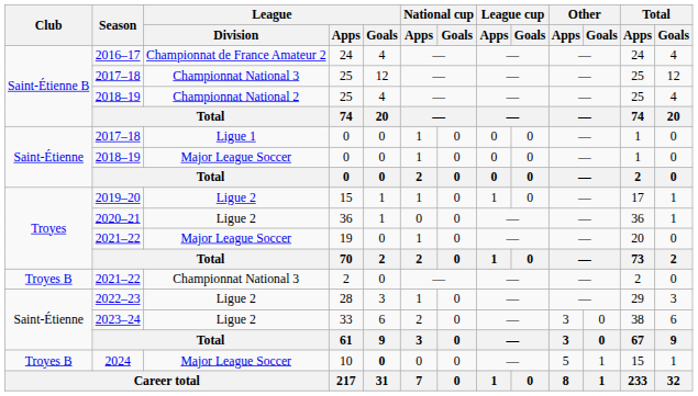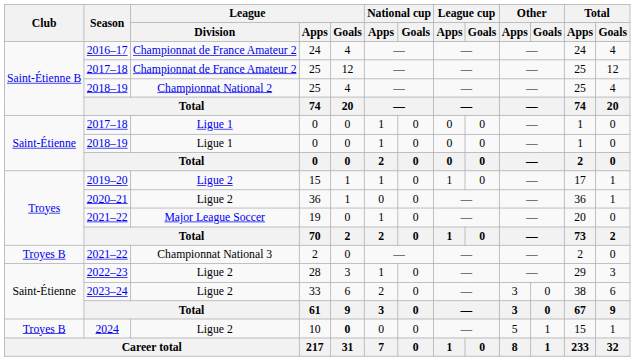 <table class="wikitable" style="text-align:center">
 <tr>
 <th rowspan="2">Club</th>
 <th rowspan="2">Season</th>
 <th colspan="3">League</th>
 <th colspan="2">National cup</th>
 <th colspan="2">League cup</th>
 <th colspan="2">Other</th>
 <th colspan="2">Total</th>
 </tr>
 <tr>
 <th>Division</th>
 <th>Apps</th>
 <th>Goals</th>
 <th>Apps</th>
 <th>Goals</th>
 <th>Apps</th>
 <th>Goals</th>
 <th>Apps</th>
 <th>Goals</th>
 <th>Apps</th>
 <th>Goals</th>
 </tr>
 <tr>
 <td rowspan="4"><a href='#'>Saint-Étienne B</a></td>
 <td><a href='#'>2016–17</a></td>
 <td><a href='#'>Championnat de France Amateur 2</a></td>
 <td>24</td>
 <td>4</td>
 <td colspan="2">—</td>
 <td colspan="2">—</td>
 <td colspan="2">—</td>
 <td>24</td>
 <td>4</td>
 </tr>
 <tr>
 <td><a href='#'>2017–18</a></td>
-<td><a href='#'>Championnat National 3</a></td>
+<td><a href='#'>Championnat de France Amateur 2</a></td>
 <td>25</td>
 <td>12</td>
 <td colspan="2">—</td>
 <td colspan="2">—</td>
 <td colspan="2">—</td>
 <td>25</td>
 <td>12</td>
 </tr>
 <tr>
 <td><a href='#'>2018–19</a></td>
 <td><a href='#'>Championnat National 2</a></td>
 <td>25</td>
 <td>4</td>
 <td colspan="2">—</td>
 <td colspan="2">—</td>
 <td colspan="2">—</td>
 <td>25</td>
 <td>4</td>
 </tr>
 <tr>
 <th colspan="2">Total</th>
 <th>74</th>
 <th>20</th>
 <th colspan="2">—</th>
 <th colspan="2">—</th>
 <th colspan="2">—</th>
 <th>74</th>
 <th>20</th>
 </tr>
 <tr>
 <td rowspan="3"><a href='#'>Saint-Étienne</a></td>
 <td><a href='#'>2017–18</a></td>
 <td><a href='#'>Ligue 1</a></td>
 <td>0</td>
 <td>0</td>
 <td>1</td>
 <td>0</td>
 <td>0</td>
 <td>0</td>
 <td colspan="2">—</td>
 <td>1</td>
 <td>0</td>
 </tr>
 <tr>
 <td><a href='#'>2018–19</a></td>
-<td><a href='#'>Major League Soccer</a></td>
+<td>Ligue 1</td>
 <td>0</td>
 <td>0</td>
 <td>1</td>
 <td>0</td>
 <td>0</td>
 <td>0</td>
 <td colspan="2">—</td>
 <td>1</td>
 <td>0</td>
 </tr>
 <tr>
 <th colspan="2">Total</th>
 <th>0</th>
 <th>0</th>
 <th>2</th>
 <th>0</th>
 <th>0</th>
 <th>0</th>
 <th colspan="2">—</th>
 <th>2</th>
 <th>0</th>
 </tr>
 <tr>
 <td rowspan="4"><a href='#'>Troyes</a></td>
 <td><a href='#'>2019–20</a></td>
 <td><a href='#'>Ligue 2</a></td>
 <td>15</td>
 <td>1</td>
 <td>1</td>
 <td>0</td>
 <td>1</td>
 <td>0</td>
 <td colspan="2">—</td>
 <td>17</td>
 <td>1</td>
 </tr>
 <tr>
 <td><a href='#'>2020–21</a></td>
 <td>Ligue 2</td>
 <td>36</td>
 <td>1</td>
 <td>0</td>
 <td>0</td>
 <td colspan="2">—</td>
 <td colspan="2">—</td>
 <td>36</td>
 <td>1</td>
 </tr>
 <tr>
 <td><a href='#'>2021–22</a></td>
 <td><a href='#'>Major League Soccer</a></td>
 <td>19</td>
 <td>0</td>
 <td>1</td>
 <td>0</td>
 <td colspan="2">—</td>
 <td colspan="2">—</td>
 <td>20</td>
 <td>0</td>
 </tr>
 <tr>
 <th colspan="2">Total</th>
 <th>70</th>
 <th>2</th>
 <th>2</th>
 <th>0</th>
 <th>1</th>
 <th>0</th>
 <th colspan="2">—</th>
 <th>73</th>
 <th>2</th>
 </tr>
 <tr>
 <td><a href='#'>Troyes B</a></td>
 <td><a href='#'>2021–22</a></td>
 <td>Championnat National 3</td>
 <td>2</td>
 <td>0</td>
 <td colspan="2">—</td>
 <td colspan="2">—</td>
 <td colspan="2">—</td>
 <td>2</td>
 <td>0</td>
 </tr>
 <tr>
 <td rowspan="3">Saint-Étienne</td>
 <td><a href='#'>2022–23</a></td>
 <td>Ligue 2</td>
 <td>28</td>
 <td>3</td>
 <td>1</td>
 <td>0</td>
 <td colspan="2">—</td>
 <td colspan="2">—</td>
 <td>29</td>
 <td>3</td>
 </tr>
 <tr>
 <td><a href='#'>2023–24</a></td>
 <td>Ligue 2</td>
 <td>33</td>
 <td>6</td>
 <td>2</td>
 <td>0</td>
 <td colspan="2">—</td>
 <td>3</td>
 <td>0</td>
 <td>38</td>
 <td>6</td>
 </tr>
 <tr>
 <th colspan="2">Total</th>
 <th>61</th>
 <th>9</th>
 <th>3</th>
 <th>0</th>
 <th colspan="2">—</th>
 <th>3</th>
 <th>0</th>
 <th>67</th>
 <th>9</th>
 </tr>
 <tr>
 <td><a href='#'>Troyes B</a></td>
 <td><a href='#'>2024</a></td>
-<td><a href='#'>Major League Soccer</a></td>
+<td>Ligue 2</td>
 <td>10</td>
 <td><strong>0</strong></td>
 <td>0</td>
 <td>0</td>
 <td colspan="2">—</td>
 <td>5</td>
 <td>1</td>
 <td>15</td>
 <td>1</td>
 </tr>
 <tr>
 <th colspan="3">Career total</th>
 <th>217</th>
 <th>31</th>
 <th>7</th>
 <th>0</th>
 <th>1</th>
 <th>0</th>
 <th>8</th>
 <th>1</th>
 <th>233</th>
 <th>32</th>
 </tr>
 </table>
